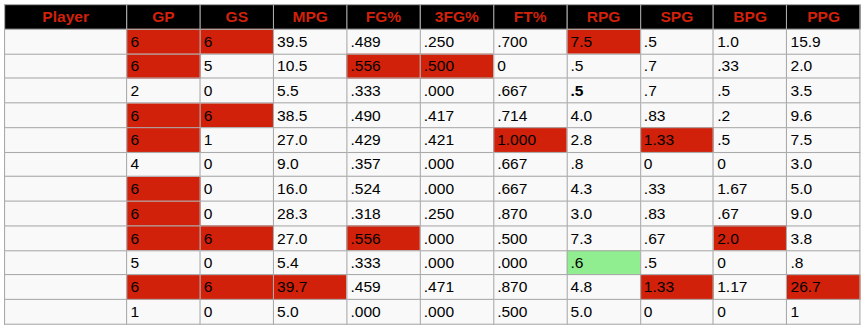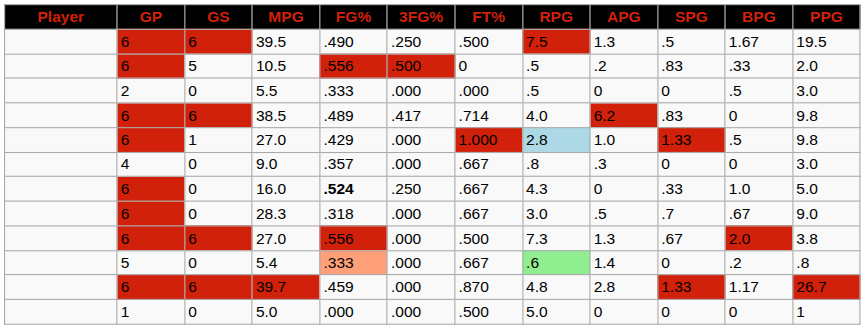 <table class="wikitable sortable" style="font-size: 90%">
 <tr>
 <th style="background:#000000;color:#d1210a;" width="10%">Player</th>
 <th style="background:#000000;color:#d1210a;" width="6%">GP</th>
 <th style="background:#000000;color:#d1210a;" width="6%">GS</th>
 <th style="background:#000000;color:#d1210a;" width="6%">MPG</th>
 <th style="background:#000000;color:#d1210a;" width="6%">FG%</th>
 <th style="background:#000000;color:#d1210a;" width="6%">3FG%</th>
 <th style="background:#000000;color:#d1210a;" width="6%">FT%</th>
 <th style="background:#000000;color:#d1210a;" width="6%">RPG</th>
+<th style="background:#000000;color:#d1210a;" width="6%">APG</th>
 <th style="background:#000000;color:#d1210a;" width="6%">SPG</th>
 <th style="background:#000000;color:#d1210a;" width="6%">BPG</th>
 <th style="background:#000000;color:#d1210a;" width="6%">PPG</th>
 </tr>
 <tr>
 <td></td>
 <td style="background:#d1210a;color:#000000;">6</td>
 <td style="background:#d1210a;color:#000000;">6</td>
 <td>39.5</td>
-<td>.489</td>
+<td>.490</td>
 <td>.250</td>
-<td>.700</td>
+<td>.500</td>
 <td style="background:#d1210a;color:#000000;">7.5</td>
+<td>1.3</td>
 <td>.5</td>
-<td>1.0</td>
-<td>15.9</td>
+<td>1.67</td>
+<td>19.5</td>
 </tr>
 <tr>
 <td></td>
 <td style="background:#d1210a;color:#000000;">6</td>
 <td>5</td>
 <td>10.5</td>
 <td style="background:#d1210a;color:#000000;">.556</td>
 <td style="background:#d1210a;color:#000000;">.500</td>
 <td>0</td>
 <td>.5</td>
-<td>.7</td>
+<td>.2</td>
+<td>.83</td>
 <td>.33</td>
 <td>2.0</td>
 </tr>
 <tr>
 <td></td>
 <td>2</td>
 <td>0</td>
 <td>5.5</td>
 <td>.333</td>
 <td>.000</td>
-<td>.667</td>
-<td><strong>.5</strong></td>
-<td>.7</td>
+<td>.000</td>
 <td>.5</td>
-<td>3.5</td>
+<td>0</td>
+<td>0</td>
+<td>.5</td>
+<td>3.0</td>
 </tr>
 <tr>
 <td></td>
 <td style="background:#d1210a;color:#000000;">6</td>
 <td style="background:#d1210a;color:#000000;">6</td>
 <td>38.5</td>
-<td>.490</td>
+<td>.489</td>
 <td>.417</td>
 <td>.714</td>
 <td>4.0</td>
+<td style="background:#d1210a;color:#000000;">6.2</td>
 <td>.83</td>
-<td>.2</td>
-<td>9.6</td>
+<td>0</td>
+<td>9.8</td>
 </tr>
 <tr>
 <td></td>
 <td style="background:#d1210a;color:#000000;">6</td>
 <td>1</td>
 <td>27.0</td>
 <td>.429</td>
-<td>.421</td>
+<td>.000</td>
 <td style="background:#d1210a;color:#000000;">1.000</td>
-<td>2.8</td>
+<td style="background: lightblue;">2.8</td>
+<td>1.0</td>
 <td style="background:#d1210a;color:#000000;">1.33</td>
 <td>.5</td>
-<td>7.5</td>
+<td>9.8</td>
 </tr>
 <tr>
 <td></td>
 <td>4</td>
 <td>0</td>
 <td>9.0</td>
 <td>.357</td>
 <td>.000</td>
 <td>.667</td>
 <td>.8</td>
+<td>.3</td>
 <td>0</td>
 <td>0</td>
 <td>3.0</td>
 </tr>
 <tr>
 <td></td>
 <td style="background:#d1210a;color:#000000;">6</td>
 <td>0</td>
 <td>16.0</td>
-<td>.524</td>
-<td>.000</td>
+<td><strong>.524</strong></td>
+<td>.250</td>
 <td>.667</td>
 <td>4.3</td>
+<td>0</td>
 <td>.33</td>
-<td>1.67</td>
+<td>1.0</td>
 <td>5.0</td>
 </tr>
 <tr>
 <td></td>
 <td style="background:#d1210a;color:#000000;">6</td>
 <td>0</td>
 <td>28.3</td>
 <td>.318</td>
-<td>.250</td>
-<td>.870</td>
+<td>.000</td>
+<td>.667</td>
 <td>3.0</td>
-<td>.83</td>
+<td>.5</td>
+<td>.7</td>
 <td>.67</td>
 <td>9.0</td>
 </tr>
 <tr>
 <td></td>
 <td style="background:#d1210a;color:#000000;">6</td>
 <td style="background:#d1210a;color:#000000;">6</td>
 <td>27.0</td>
 <td style="background:#d1210a;color:#000000;">.556</td>
 <td>.000</td>
 <td>.500</td>
 <td>7.3</td>
+<td>1.3</td>
 <td>.67</td>
 <td style="background:#d1210a;color:#000000;">2.0</td>
 <td>3.8</td>
 </tr>
 <tr>
 <td></td>
 <td>5</td>
 <td>0</td>
 <td>5.4</td>
-<td>.333</td>
+<td style="background: lightsalmon;">.333</td>
 <td>.000</td>
-<td>.000</td>
+<td>.667</td>
 <td style="background: lightgreen;">.6</td>
-<td>.5</td>
+<td>1.4</td>
 <td>0</td>
+<td>.2</td>
 <td>.8</td>
 </tr>
 <tr>
 <td></td>
 <td style="background:#d1210a;color:#000000;">6</td>
 <td style="background:#d1210a;color:#000000;">6</td>
 <td style="background:#d1210a;color:#000000;">39.7</td>
 <td>.459</td>
-<td>.471</td>
+<td>.000</td>
 <td>.870</td>
 <td>4.8</td>
+<td>2.8</td>
 <td style="background:#d1210a;color:#000000;">1.33</td>
 <td>1.17</td>
 <td style="background:#d1210a;color:#000000;">26.7</td>
 </tr>
 <tr>
 <td></td>
 <td>1</td>
 <td>0</td>
 <td>5.0</td>
 <td>.000</td>
 <td>.000</td>
 <td>.500</td>
 <td>5.0</td>
 <td>0</td>
 <td>0</td>
+<td>0</td>
 <td>1</td>
 </tr>
 </table>
